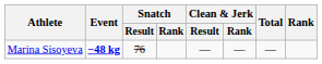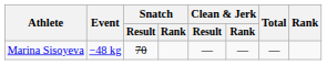 <table class="wikitable" style="font-size:90%">
 <tr>
 <th rowspan="2">Athlete</th>
 <th rowspan="2">Event</th>
 <th colspan="2">Snatch</th>
 <th colspan="2">Clean & Jerk</th>
 <th rowspan="2">Total</th>
 <th rowspan="2">Rank</th>
 </tr>
 <tr style="font-size:95%">
 <th>Result</th>
 <th>Rank</th>
 <th>Result</th>
 <th>Rank</th>
 </tr>
 <tr align=center>
 <td align=left><a href='#'>Marina Sisoyeva</a></td>
-<td align=left><strong><a href='#'>−48 kg</a></strong></td>
-<td><s>76</s></td>
+<td align=left><a href='#'>−48 kg</a></td>
+<td><s>70</s></td>
 <td></td>
 <td>—</td>
 <td>—</td>
 <td>—</td>
 <td></td>
 </tr>
 </table>
